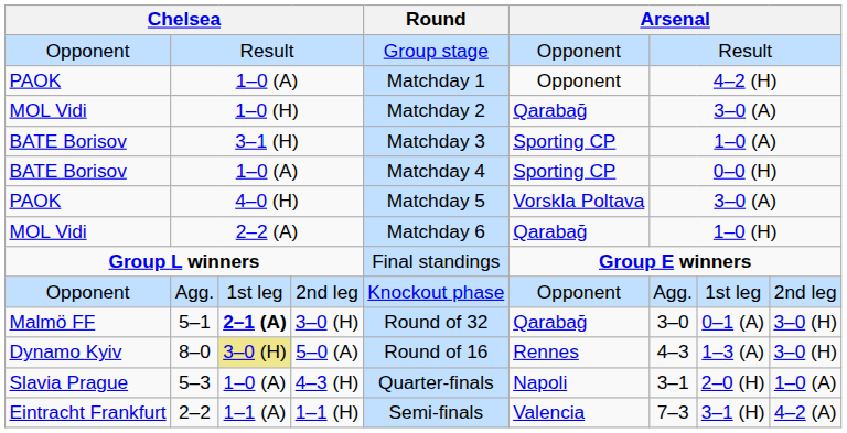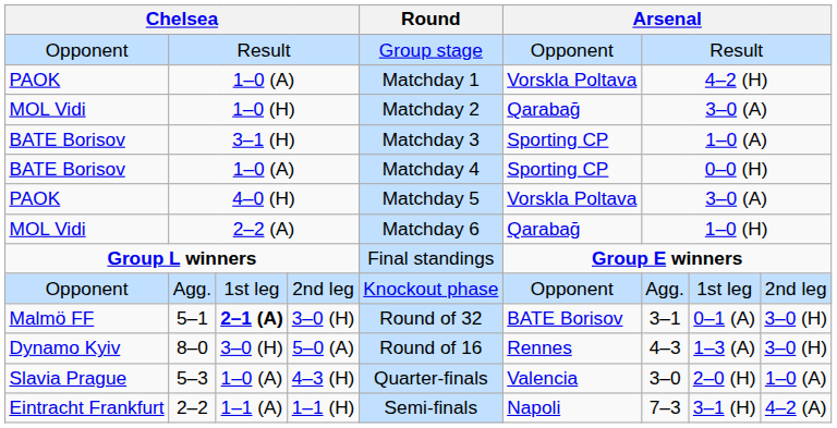 <table class="wikitable" style="text-align:center">
 <tr>
 <th colspan="4"> <a href='#'>Chelsea</a></th>
 <th>Round</th>
 <th colspan="4"> <a href='#'>Arsenal</a></th>
 </tr>
 <tr style="background:#C1E0FF">
 <td>Opponent</td>
 <td colspan="3">Result</td>
 <td><a href='#'>Group stage</a></td>
 <td>Opponent</td>
 <td colspan="3">Result</td>
 </tr>
 <tr>
 <td style="text-align:left"> <a href='#'>PAOK</a></td>
 <td colspan="3"><a href='#'>1–0</a> (A)</td>
 <td style="background:#C1E0FF">Matchday 1</td>
-<td>Opponent</td>
+<td style="text-align:left"> <a href='#'>Vorskla Poltava</a></td>
 <td colspan="3"><a href='#'>4–2</a> (H)</td>
 </tr>
 <tr>
 <td style="text-align:left"> <a href='#'>MOL Vidi</a></td>
 <td colspan="3"><a href='#'>1–0</a> (H)</td>
 <td style="background:#C1E0FF">Matchday 2</td>
 <td style="text-align:left"> <a href='#'>Qarabağ</a></td>
 <td colspan="3"><a href='#'>3–0</a> (A)</td>
 </tr>
 <tr>
 <td style="text-align:left"> <a href='#'>BATE Borisov</a></td>
 <td colspan="3"><a href='#'>3–1</a> (H)</td>
 <td style="background:#C1E0FF">Matchday 3</td>
 <td style="text-align:left"> <a href='#'>Sporting CP</a></td>
 <td colspan="3"><a href='#'>1–0</a> (A)</td>
 </tr>
 <tr>
 <td style="text-align:left"> <a href='#'>BATE Borisov</a></td>
 <td colspan="3"><a href='#'>1–0</a> (A)</td>
 <td style="background:#C1E0FF">Matchday 4</td>
 <td style="text-align:left"> <a href='#'>Sporting CP</a></td>
 <td colspan="3"><a href='#'>0–0</a> (H)</td>
 </tr>
 <tr>
 <td style="text-align:left"> <a href='#'>PAOK</a></td>
 <td colspan="3"><a href='#'>4–0</a> (H)</td>
 <td style="background:#C1E0FF">Matchday 5</td>
 <td style="text-align:left"> <a href='#'>Vorskla Poltava</a></td>
 <td colspan="3"><a href='#'>3–0</a> (A)</td>
 </tr>
 <tr>
 <td style="text-align:left"> <a href='#'>MOL Vidi</a></td>
 <td colspan="3"><a href='#'>2–2</a> (A)</td>
 <td style="background:#C1E0FF">Matchday 6</td>
 <td style="text-align:left"> <a href='#'>Qarabağ</a></td>
 <td colspan="3"><a href='#'>1–0</a> (H)</td>
 </tr>
 <tr>
 <td colspan="4" style="vertical-align:top"><strong><a href='#'>Group L</a> winners</strong><br><div></div></td>
 <td style="background:#C1E0FF">Final standings</td>
 <td colspan="4" style="vertical-align:top"><strong><a href='#'>Group E</a> winners</strong><br><div></div></td>
 </tr>
 <tr style="background:#C1E0FF">
 <td>Opponent</td>
 <td>Agg.</td>
 <td>1st leg</td>
 <td>2nd leg</td>
 <td><a href='#'>Knockout phase</a></td>
 <td>Opponent</td>
 <td>Agg.</td>
 <td>1st leg</td>
 <td>2nd leg</td>
 </tr>
 <tr>
 <td style="text-align:left"> <a href='#'>Malmö FF</a></td>
 <td>5–1</td>
 <td><strong><a href='#'>2–1</a> (A)</strong></td>
 <td><a href='#'>3–0</a> (H)</td>
 <td style="background:#C1E0FF">Round of 32</td>
-<td style="text-align:left"> <a href='#'>Qarabağ</a></td>
-<td>3–0</td>
+<td style="text-align:left"> <a href='#'>BATE Borisov</a></td>
+<td>3–1</td>
 <td><a href='#'>0–1</a> (A)</td>
 <td><a href='#'>3–0</a> (H)</td>
 </tr>
 <tr>
 <td style="text-align:left"> <a href='#'>Dynamo Kyiv</a></td>
 <td>8–0</td>
-<td style="background: khaki;"><a href='#'>3–0</a> (H)</td>
+<td><a href='#'>3–0</a> (H)</td>
 <td><a href='#'>5–0</a> (A)</td>
 <td style="background:#C1E0FF">Round of 16</td>
 <td style="text-align:left"> <a href='#'>Rennes</a></td>
 <td>4–3</td>
 <td><a href='#'>1–3</a> (A)</td>
 <td><a href='#'>3–0</a> (H)</td>
 </tr>
 <tr>
 <td style="text-align:left"> <a href='#'>Slavia Prague</a></td>
 <td>5–3</td>
 <td><a href='#'>1–0</a> (A)</td>
 <td><a href='#'>4–3</a> (H)</td>
 <td style="background:#C1E0FF">Quarter-finals</td>
-<td style="text-align:left"> <a href='#'>Napoli</a></td>
-<td>3–1</td>
+<td style="text-align:left"> <a href='#'>Valencia</a></td>
+<td>3–0</td>
 <td><a href='#'>2–0</a> (H)</td>
 <td><a href='#'>1–0</a> (A)</td>
 </tr>
 <tr>
 <td style="text-align:left"> <a href='#'>Eintracht Frankfurt</a></td>
 <td>2–2 </td>
 <td><a href='#'>1–1</a> (A)</td>
 <td><a href='#'>1–1</a>  (H)</td>
 <td style="background:#C1E0FF">Semi-finals</td>
-<td style="text-align:left"> <a href='#'>Valencia</a></td>
+<td style="text-align:left"> <a href='#'>Napoli</a></td>
 <td>7–3</td>
 <td><a href='#'>3–1</a> (H)</td>
 <td><a href='#'>4–2</a> (A)</td>
 </tr>
 </table>
